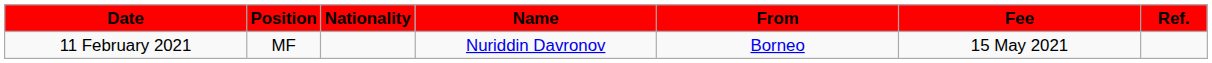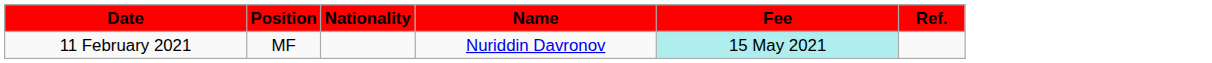 <table class="wikitable"  style="text-align:center; font-size:90%; ">
 <tr>
 <th style="background:#FF0000; color:#000000; width:200px;">Date</th>
 <th style="background:#FF0000; color:#000000; width:50px;">Position</th>
 <th style="background:#FF0000; color:#000000; width:50px;">Nationality</th>
 <th style="background:#FF0000; color:#000000; width:200px;">Name</th>
-<th style="background:#FF0000; color:#000000; width:200px;">From</th>
 <th style="background:#FF0000; color:#000000; width:200px;">Fee</th>
 <th style="background:#FF0000; color:#000000; width:50px;">Ref.</th>
 </tr>
 <tr>
 <td>11 February 2021</td>
 <td>MF</td>
 <td></td>
 <td><a href='#'>Nuriddin Davronov</a></td>
-<td><a href='#'>Borneo</a></td>
-<td>15 May 2021</td>
+<td style="background: paleturquoise;">15 May 2021</td>
 <td></td>
 </tr>
 </table>
